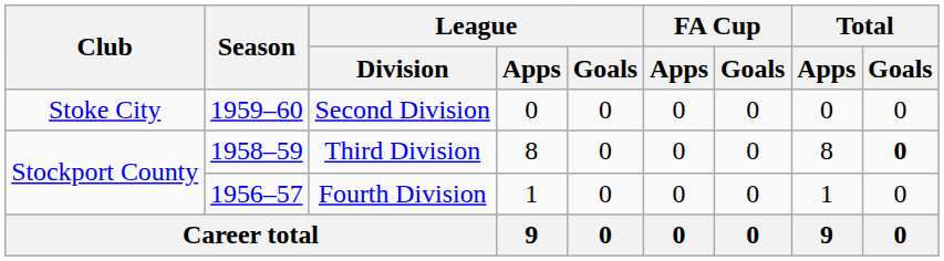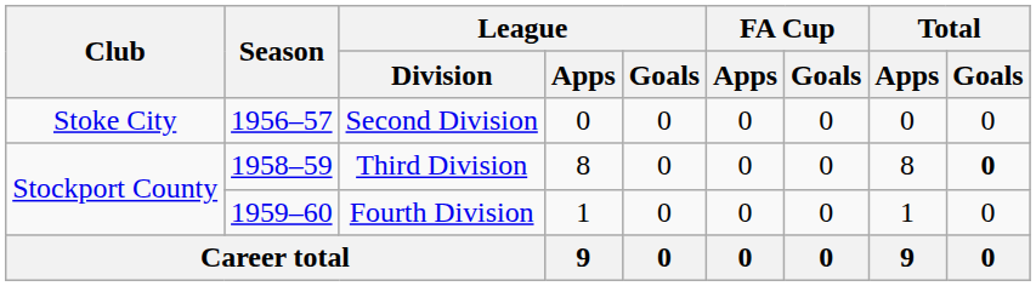 <table class="wikitable" style="text-align: center;">
 <tr>
 <th rowspan="2">Club</th>
 <th rowspan="2">Season</th>
 <th colspan="3">League</th>
 <th colspan="2">FA Cup</th>
 <th colspan="2">Total</th>
 </tr>
 <tr>
 <th>Division</th>
 <th>Apps</th>
 <th>Goals</th>
 <th>Apps</th>
 <th>Goals</th>
 <th>Apps</th>
 <th>Goals</th>
 </tr>
 <tr>
 <td><a href='#'>Stoke City</a></td>
-<td><a href='#'>1959–60</a></td>
+<td><a href='#'>1956–57</a></td>
 <td><a href='#'>Second Division</a></td>
 <td>0</td>
 <td>0</td>
 <td>0</td>
 <td>0</td>
 <td>0</td>
 <td>0</td>
 </tr>
 <tr>
 <td rowspan=2><a href='#'>Stockport County</a></td>
 <td><a href='#'>1958–59</a></td>
 <td><a href='#'>Third Division</a></td>
 <td>8</td>
 <td>0</td>
 <td>0</td>
 <td>0</td>
 <td>8</td>
 <td><strong>0</strong></td>
 </tr>
 <tr>
-<td><a href='#'>1956–57</a></td>
+<td><a href='#'>1959–60</a></td>
 <td><a href='#'>Fourth Division</a></td>
 <td>1</td>
 <td>0</td>
 <td>0</td>
 <td>0</td>
 <td>1</td>
 <td>0</td>
 </tr>
 <tr>
 <th colspan="3">Career total</th>
 <th>9</th>
 <th>0</th>
 <th>0</th>
 <th>0</th>
 <th>9</th>
 <th>0</th>
 </tr>
 </table>
